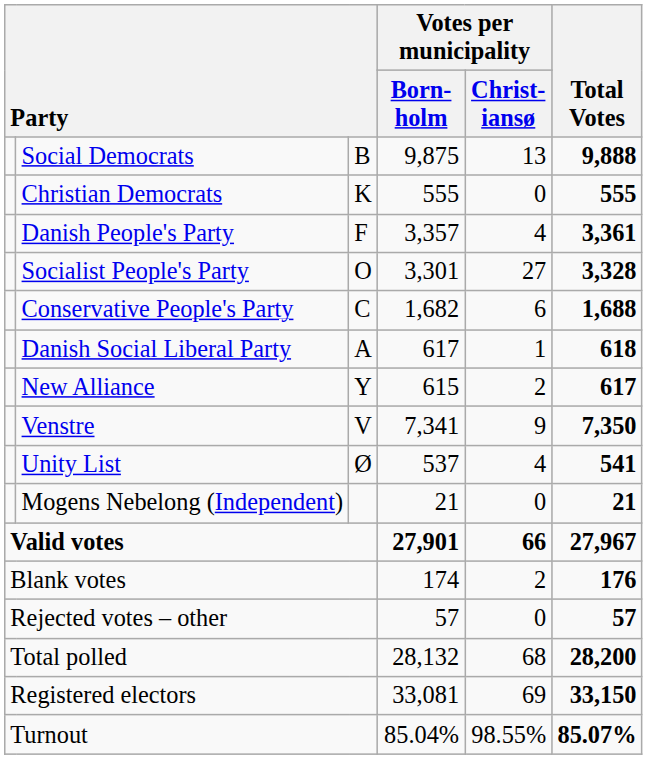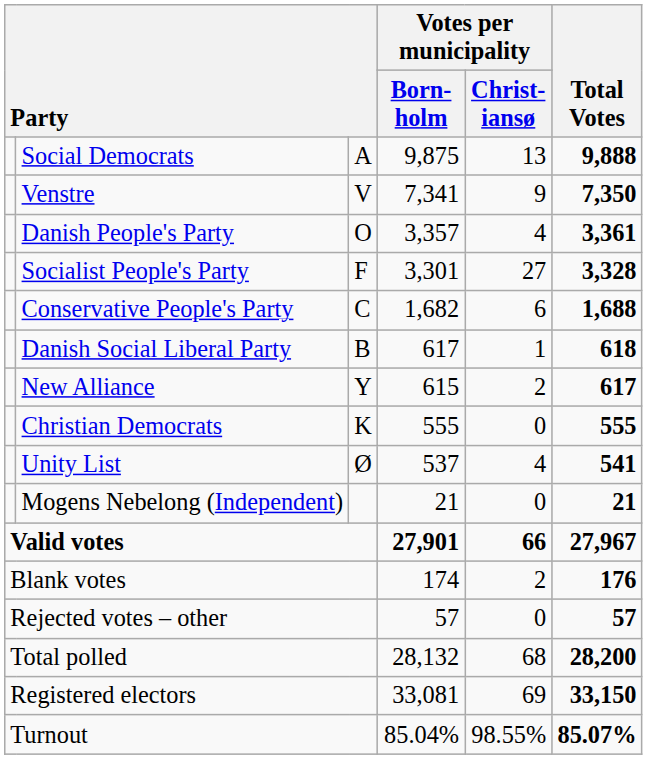 <table class="wikitable" border="1" style="text-align:right;">
 <tr>
 <th style="text-align:left;" valign=bottom rowspan=2 colspan=3>Party</th>
 <th colspan=2>Votes per municipality</th>
 <th align=center valign=bottom rowspan=2 width="50">Total Votes</th>
 </tr>
 <tr>
 <th align=center valign=bottom width="50"><a href='#'>Born- holm</a></th>
 <th align=center valign=bottom width="50"><a href='#'>Christ- iansø</a></th>
 </tr>
 <tr>
 <td></td>
 <td align=left><a href='#'>Social Democrats</a></td>
-<td align=left>B</td>
+<td align=left>A</td>
 <td>9,875</td>
 <td>13</td>
 <td><strong>9,888</strong></td>
 </tr>
 <tr>
 <td></td>
-<td align=left><a href='#'>Christian Democrats</a></td>
-<td align=left>K</td>
-<td>555</td>
-<td>0</td>
-<td><strong>555</strong></td>
+<td align=left><a href='#'>Venstre</a></td>
+<td align=left>V</td>
+<td>7,341</td>
+<td>9</td>
+<td><strong>7,350</strong></td>
 </tr>
 <tr>
 <td></td>
 <td align=left><a href='#'>Danish People's Party</a></td>
-<td align=left>F</td>
+<td align=left>O</td>
 <td>3,357</td>
 <td>4</td>
 <td><strong>3,361</strong></td>
 </tr>
 <tr>
 <td></td>
 <td align=left><a href='#'>Socialist People's Party</a></td>
-<td align=left>O</td>
+<td align=left>F</td>
 <td>3,301</td>
 <td>27</td>
 <td><strong>3,328</strong></td>
 </tr>
 <tr>
 <td></td>
 <td align=left style="white-space: nowrap;"><a href='#'>Conservative People's Party</a></td>
 <td align=left>C</td>
 <td>1,682</td>
 <td>6</td>
 <td><strong>1,688</strong></td>
 </tr>
 <tr>
 <td></td>
 <td align=left><a href='#'>Danish Social Liberal Party</a></td>
-<td align=left>A</td>
+<td align=left>B</td>
 <td>617</td>
 <td>1</td>
 <td><strong>618</strong></td>
 </tr>
 <tr>
 <td></td>
 <td align=left><a href='#'>New Alliance</a></td>
 <td align=left>Y</td>
 <td>615</td>
 <td>2</td>
 <td><strong>617</strong></td>
 </tr>
 <tr>
 <td></td>
-<td align=left><a href='#'>Venstre</a></td>
-<td align=left>V</td>
-<td>7,341</td>
-<td>9</td>
-<td><strong>7,350</strong></td>
+<td align=left><a href='#'>Christian Democrats</a></td>
+<td align=left>K</td>
+<td>555</td>
+<td>0</td>
+<td><strong>555</strong></td>
 </tr>
 <tr>
 <td></td>
 <td align=left><a href='#'>Unity List</a></td>
 <td align=left>Ø</td>
 <td>537</td>
 <td>4</td>
 <td><strong>541</strong></td>
 </tr>
 <tr>
 <td></td>
 <td align=left>Mogens Nebelong (<a href='#'>Independent</a>)</td>
 <td></td>
 <td>21</td>
 <td>0</td>
 <td><strong>21</strong></td>
 </tr>
 <tr style="font-weight:bold">
 <td align=left colspan=3>Valid votes</td>
 <td>27,901</td>
 <td>66</td>
 <td>27,967</td>
 </tr>
 <tr>
 <td align=left colspan=3>Blank votes</td>
 <td>174</td>
 <td>2</td>
 <td><strong>176</strong></td>
 </tr>
 <tr>
 <td align=left colspan=3>Rejected votes – other</td>
 <td>57</td>
 <td>0</td>
 <td><strong>57</strong></td>
 </tr>
 <tr>
 <td align=left colspan=3>Total polled</td>
 <td>28,132</td>
 <td>68</td>
 <td><strong>28,200</strong></td>
 </tr>
 <tr>
 <td align=left colspan=3>Registered electors</td>
 <td>33,081</td>
 <td>69</td>
 <td><strong>33,150</strong></td>
 </tr>
 <tr>
 <td align=left colspan=3>Turnout</td>
 <td>85.04%</td>
 <td>98.55%</td>
 <td><strong>85.07%</strong></td>
 </tr>
 </table>
